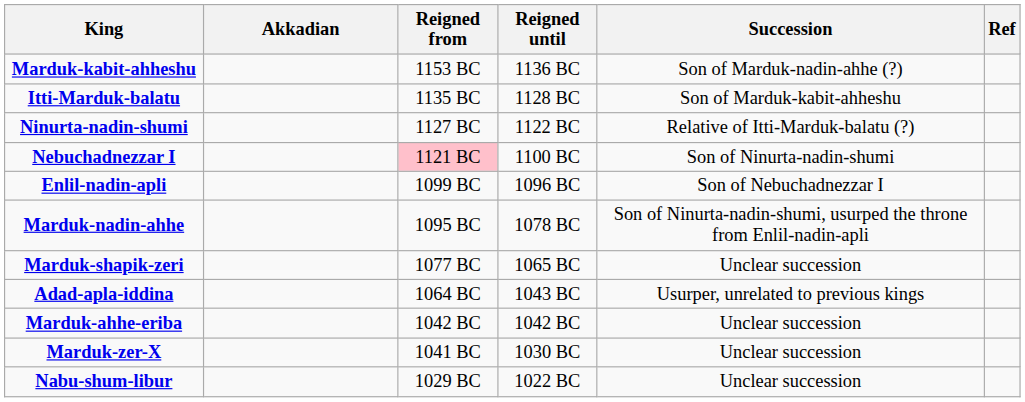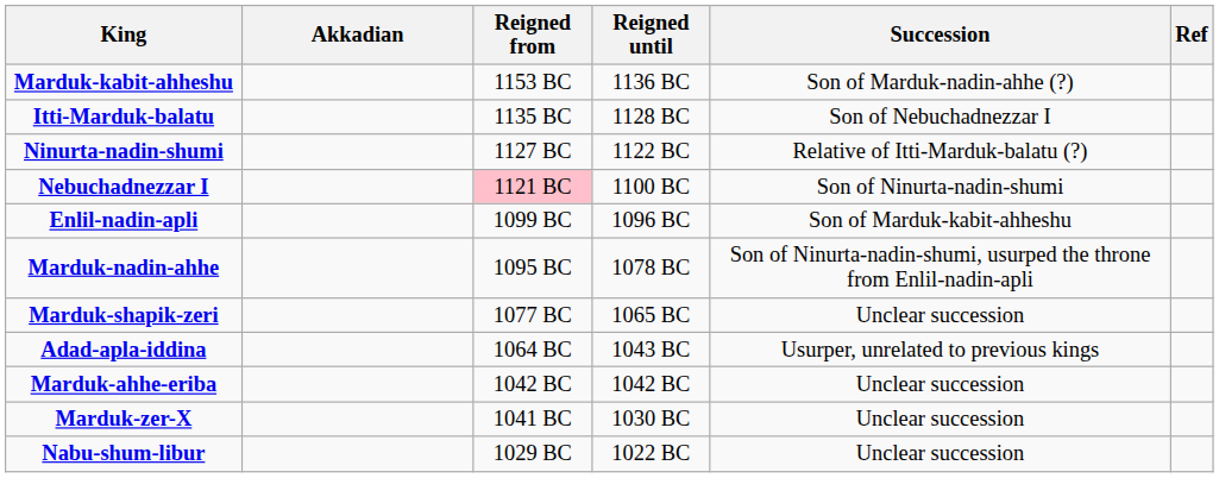 <table class="wikitable" style="width:100%; text-align:center;">
 <tr>
 <th width="20%">King</th>
 <th width="20%">Akkadian</th>
 <th width="10%">Reigned from</th>
 <th width="10%">Reigned until</th>
 <th width="40%">Succession</th>
 <th width="10%">Ref</th>
 </tr>
 <tr>
 <td><strong><a href='#'>Marduk-kabit-ahheshu</a></strong></td>
 <td><br><small></small></td>
 <td> 1153 BC</td>
 <td> 1136 BC</td>
 <td>Son of Marduk-nadin-ahhe (?)</td>
 <td></td>
 </tr>
 <tr>
 <td><strong><a href='#'>Itti-Marduk-balatu</a></strong></td>
 <td><br><small></small></td>
 <td> 1135 BC</td>
 <td> 1128 BC</td>
-<td>Son of Marduk-kabit-ahheshu</td>
+<td>Son of Nebuchadnezzar I</td>
 <td></td>
 </tr>
 <tr>
 <td><strong><a href='#'>Ninurta-nadin-shumi</a></strong></td>
 <td><br><small></small></td>
 <td> 1127 BC</td>
 <td> 1122 BC</td>
 <td>Relative of Itti-Marduk-balatu (?)</td>
 <td></td>
 </tr>
 <tr>
 <td><strong><a href='#'>Nebuchadnezzar I</a></strong></td>
 <td><br><small></small></td>
 <td style="background: pink;"> 1121 BC</td>
 <td> 1100 BC</td>
 <td>Son of Ninurta-nadin-shumi</td>
 <td></td>
 </tr>
 <tr>
 <td><strong><a href='#'>Enlil-nadin-apli</a></strong></td>
 <td><br><small></small></td>
 <td> 1099 BC</td>
 <td> 1096 BC</td>
-<td>Son of Nebuchadnezzar I</td>
+<td>Son of Marduk-kabit-ahheshu</td>
 <td></td>
 </tr>
 <tr>
 <td><strong><a href='#'>Marduk-nadin-ahhe</a></strong></td>
 <td><br><small></small></td>
 <td> 1095 BC</td>
 <td> 1078 BC</td>
 <td>Son of Ninurta-nadin-shumi, usurped the throne from Enlil-nadin-apli</td>
 <td></td>
 </tr>
 <tr>
 <td><strong><a href='#'>Marduk-shapik-zeri</a></strong></td>
 <td><br><small></small></td>
 <td> 1077 BC</td>
 <td> 1065 BC</td>
 <td>Unclear succession</td>
 <td></td>
 </tr>
 <tr>
 <td><strong><a href='#'>Adad-apla-iddina</a></strong></td>
 <td><br><small></small></td>
 <td> 1064 BC</td>
 <td> 1043 BC</td>
 <td>Usurper, unrelated to previous kings</td>
 <td></td>
 </tr>
 <tr>
 <td><strong><a href='#'>Marduk-ahhe-eriba</a></strong></td>
 <td><br><small></small></td>
 <td> 1042 BC</td>
 <td> 1042 BC</td>
 <td>Unclear succession</td>
 <td></td>
 </tr>
 <tr>
 <td><strong><a href='#'>Marduk-zer-X</a></strong></td>
 <td><br><small></small></td>
 <td> 1041 BC</td>
 <td> 1030 BC</td>
 <td>Unclear succession</td>
 <td></td>
 </tr>
 <tr>
 <td><strong><a href='#'>Nabu-shum-libur</a></strong></td>
 <td><br><small></small></td>
 <td> 1029 BC</td>
 <td> 1022 BC</td>
 <td>Unclear succession</td>
 <td></td>
 </tr>
 </table>
